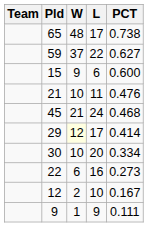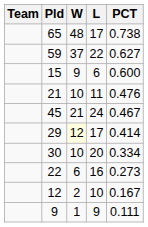 <table class="sortable wikitable" style="text-align:center;">
 <tr>
 <th>Team</th>
 <th>Pld</th>
 <th>W</th>
 <th>L</th>
 <th>PCT</th>
 </tr>
 <tr>
 <td align=left></td>
 <td>65</td>
 <td>48</td>
 <td>17</td>
 <td>0.738</td>
 </tr>
 <tr>
 <td align=left></td>
 <td>59</td>
 <td>37</td>
 <td>22</td>
 <td>0.627</td>
 </tr>
 <tr>
 <td align=left></td>
 <td>15</td>
 <td>9</td>
 <td>6</td>
 <td>0.600</td>
 </tr>
 <tr>
 <td align=left></td>
 <td>21</td>
 <td>10</td>
 <td>11</td>
 <td>0.476</td>
 </tr>
 <tr>
 <td align=left></td>
 <td>45</td>
 <td>21</td>
 <td>24</td>
-<td>0.468</td>
+<td>0.467</td>
 </tr>
 <tr>
 <td align=left></td>
 <td>29</td>
 <td style="background: lightyellow;">12</td>
 <td>17</td>
 <td>0.414</td>
 </tr>
 <tr>
 <td align=left></td>
 <td>30</td>
 <td>10</td>
 <td>20</td>
 <td>0.334</td>
 </tr>
 <tr>
 <td align=left></td>
 <td>22</td>
 <td>6</td>
 <td>16</td>
 <td>0.273</td>
 </tr>
 <tr>
 <td align=left></td>
 <td>12</td>
 <td>2</td>
 <td>10</td>
 <td>0.167</td>
 </tr>
 <tr>
 <td align=left></td>
 <td>9</td>
 <td>1</td>
 <td>9</td>
 <td>0.111</td>
 </tr>
 </table>
